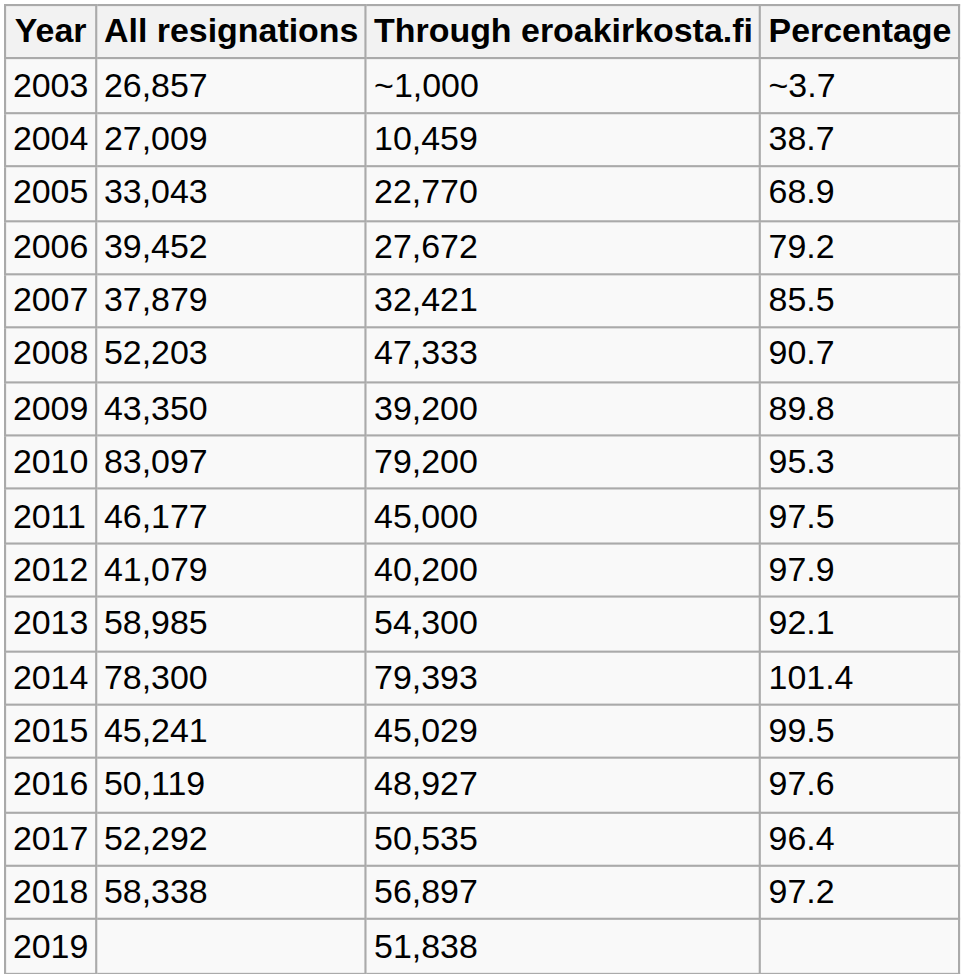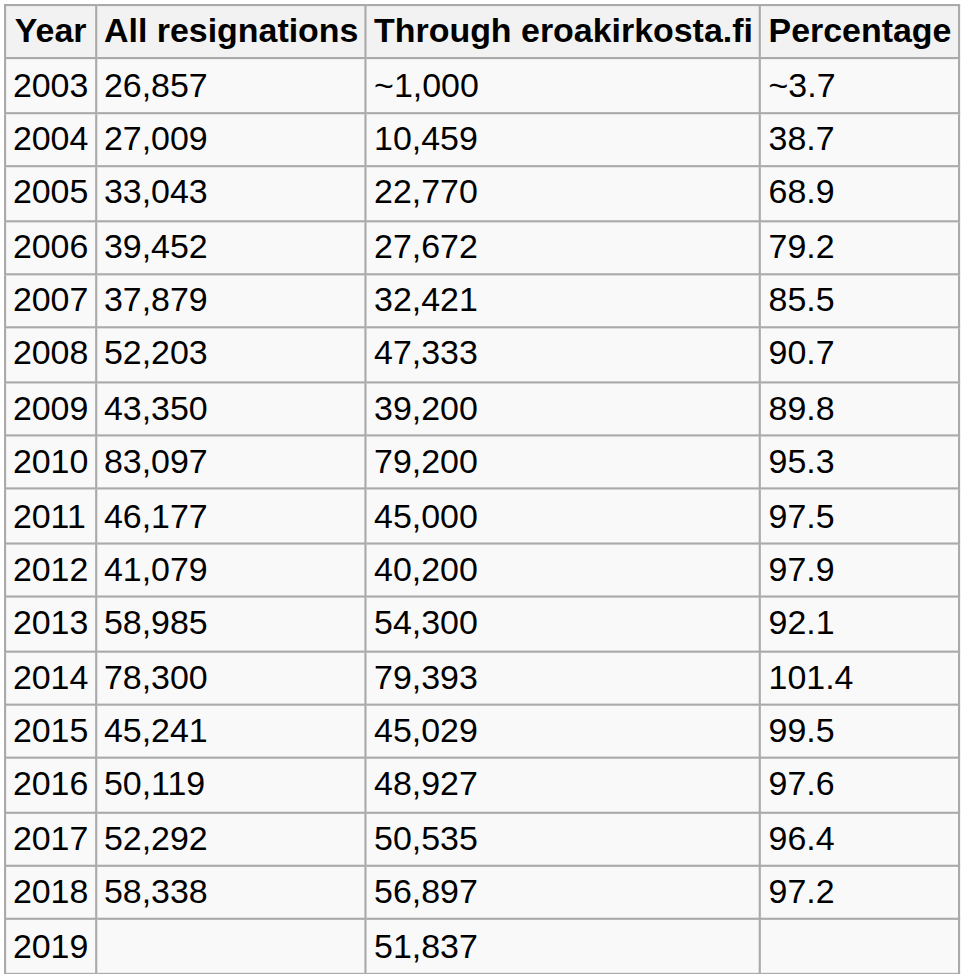 <table class="wikitable">
 <tr>
 <th>Year</th>
 <th>All resignations</th>
 <th>Through eroakirkosta.fi </th>
 <th>Percentage</th>
 </tr>
 <tr>
 <td>2003</td>
 <td>26,857</td>
 <td>~1,000</td>
 <td>~3.7</td>
 </tr>
 <tr>
 <td>2004</td>
 <td>27,009</td>
 <td>10,459</td>
 <td>38.7</td>
 </tr>
 <tr>
 <td>2005</td>
 <td>33,043</td>
 <td>22,770</td>
 <td>68.9</td>
 </tr>
 <tr>
 <td>2006</td>
 <td>39,452</td>
 <td>27,672</td>
 <td>79.2</td>
 </tr>
 <tr>
 <td>2007</td>
 <td>37,879</td>
 <td>32,421</td>
 <td>85.5</td>
 </tr>
 <tr>
 <td>2008</td>
 <td>52,203</td>
 <td>47,333</td>
 <td>90.7</td>
 </tr>
 <tr>
 <td>2009</td>
 <td>43,350</td>
 <td>39,200</td>
 <td>89.8</td>
 </tr>
 <tr>
 <td>2010</td>
 <td>83,097</td>
 <td>79,200</td>
 <td>95.3</td>
 </tr>
 <tr>
 <td>2011</td>
 <td>46,177</td>
 <td>45,000</td>
 <td>97.5</td>
 </tr>
 <tr>
 <td>2012</td>
 <td>41,079</td>
 <td>40,200</td>
 <td>97.9</td>
 </tr>
 <tr>
 <td>2013</td>
 <td>58,985</td>
 <td>54,300</td>
 <td>92.1</td>
 </tr>
 <tr>
 <td>2014</td>
 <td>78,300</td>
 <td>79,393</td>
 <td>101.4</td>
 </tr>
 <tr>
 <td>2015</td>
 <td>45,241</td>
 <td>45,029</td>
 <td>99.5</td>
 </tr>
 <tr>
 <td>2016</td>
 <td>50,119</td>
 <td>48,927</td>
 <td>97.6</td>
 </tr>
 <tr>
 <td>2017</td>
 <td>52,292</td>
 <td>50,535</td>
 <td>96.4</td>
 </tr>
 <tr>
 <td>2018</td>
 <td>58,338</td>
 <td>56,897</td>
 <td>97.2</td>
 </tr>
 <tr>
 <td>2019</td>
 <td></td>
-<td>51,838</td>
+<td>51,837</td>
 <td></td>
 </tr>
 </table>
